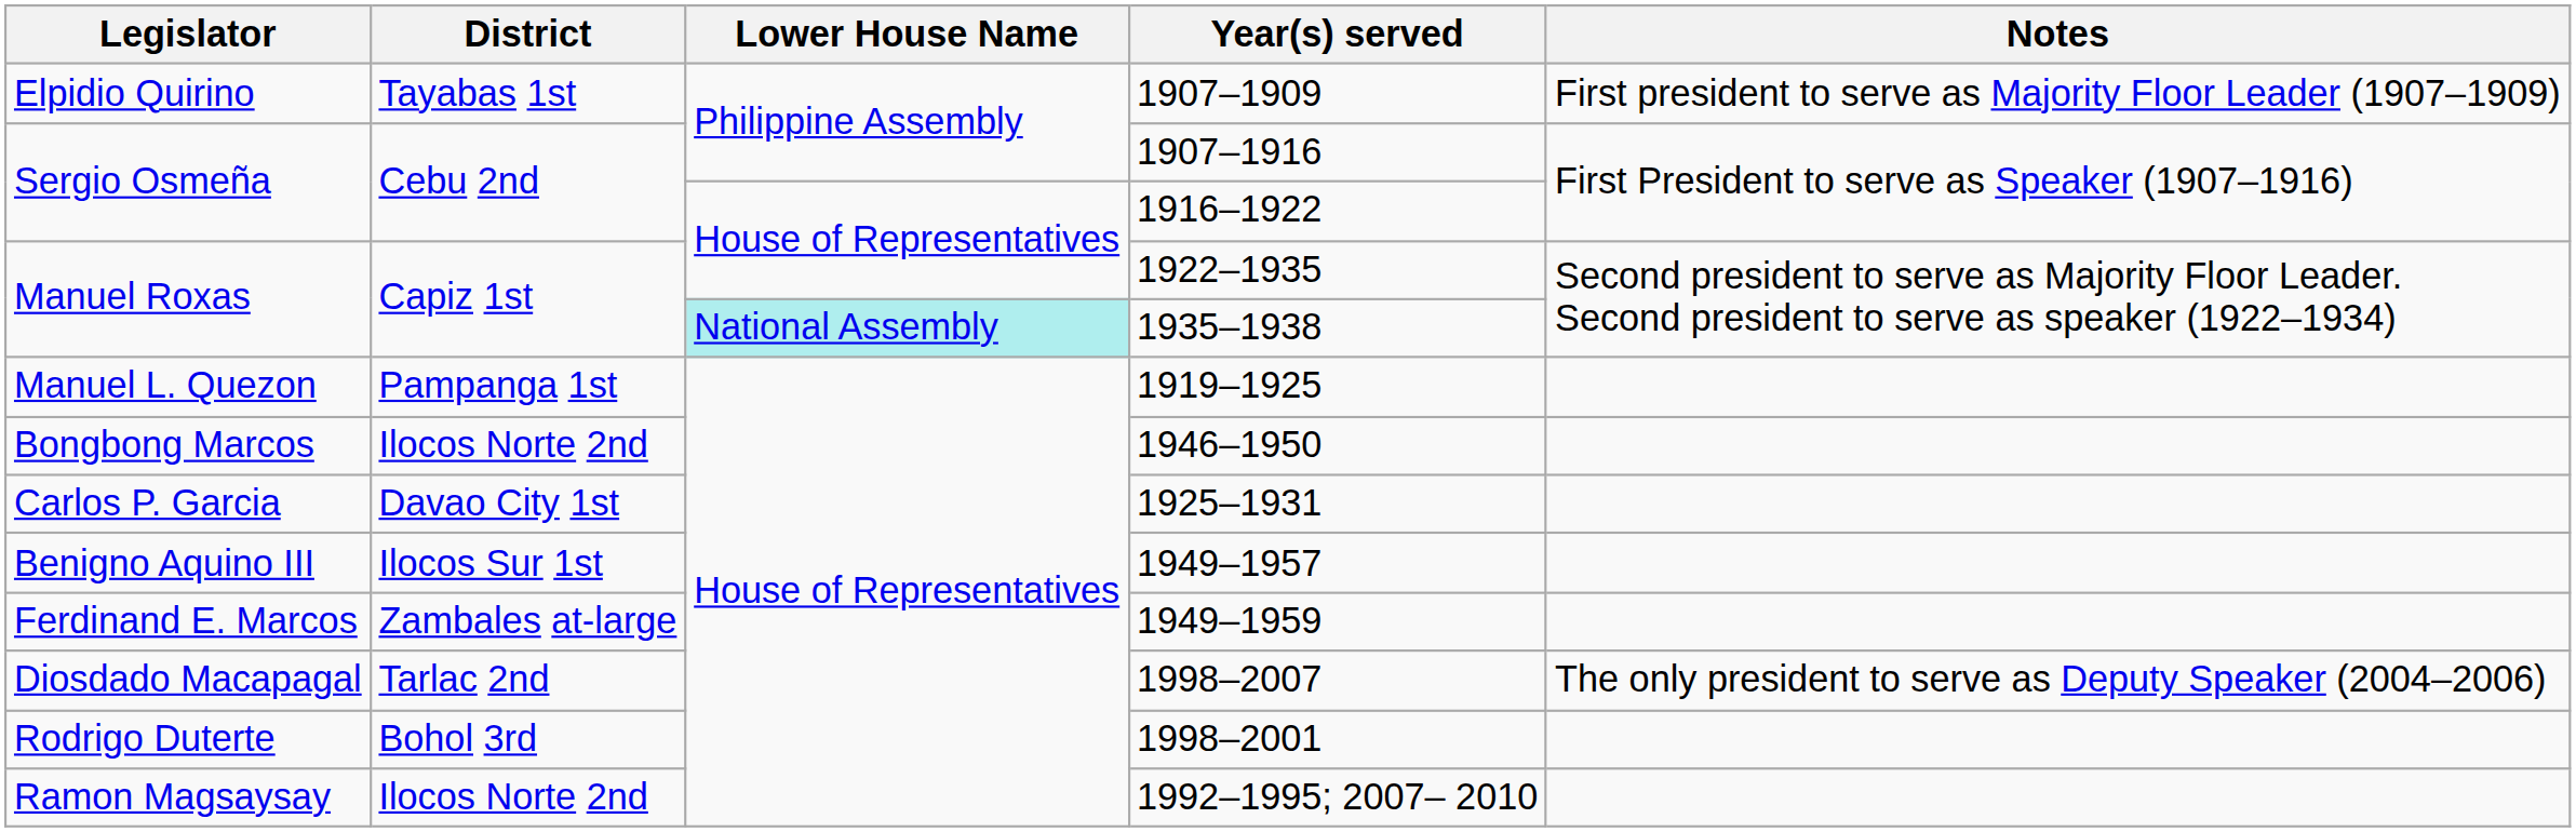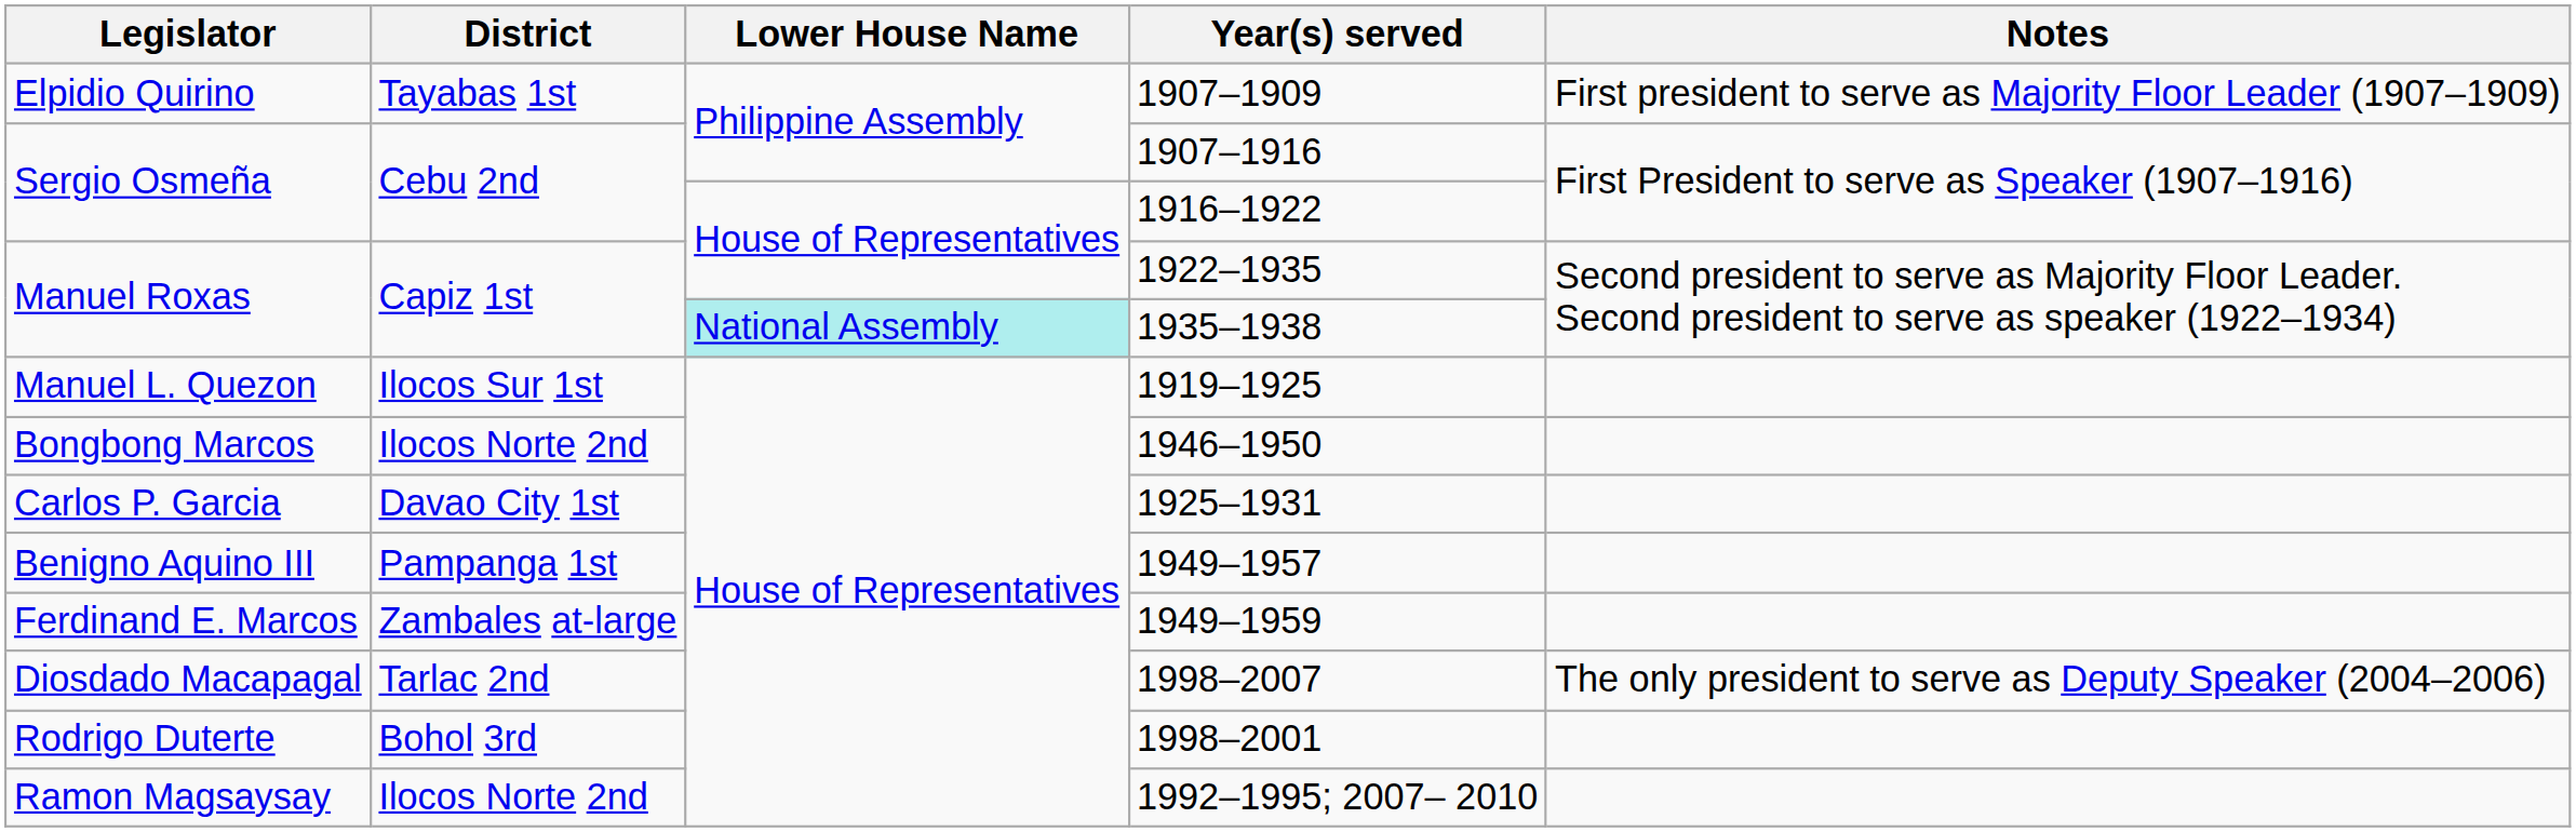 <table class="wikitable sortable">
 <tr>
 <th>Legislator</th>
 <th>District</th>
 <th>Lower House Name</th>
 <th>Year(s) served</th>
 <th>Notes</th>
 </tr>
 <tr>
 <td><a href='#'>Elpidio Quirino</a></td>
 <td><a href='#'>Tayabas</a> <a href='#'>1st</a></td>
 <td rowspan="2"><a href='#'>Philippine Assembly</a></td>
 <td>1907–1909</td>
 <td>First president to serve as <a href='#'>Majority Floor Leader</a> (1907–1909)</td>
 </tr>
 <tr>
 <td rowspan="2"><a href='#'>Sergio Osmeña</a></td>
 <td rowspan="2"><a href='#'>Cebu</a> <a href='#'>2nd</a></td>
 <td>1907–1916</td>
 <td rowspan="2">First President to serve as <a href='#'>Speaker</a> (1907–1916)</td>
 </tr>
 <tr>
 <td rowspan="2"><a href='#'>House of Representatives</a></td>
 <td>1916–1922</td>
 </tr>
 <tr>
 <td rowspan="2"><a href='#'>Manuel Roxas</a></td>
 <td rowspan="2"><a href='#'>Capiz</a> <a href='#'>1st</a></td>
 <td>1922–1935</td>
 <td rowspan="2">Second president to serve as Majority Floor Leader.<br>Second president to serve as speaker (1922–1934)</td>
 </tr>
 <tr>
 <td style="background: paleturquoise;"><a href='#'>National Assembly</a></td>
 <td>1935–1938</td>
 </tr>
 <tr>
 <td><a href='#'>Manuel L. Quezon</a></td>
-<td><a href='#'>Pampanga</a> <a href='#'>1st</a></td>
+<td><a href='#'>Ilocos Sur</a> <a href='#'>1st</a></td>
 <td rowspan="8"><a href='#'>House of Representatives</a></td>
 <td>1919–1925</td>
 <td></td>
 </tr>
 <tr>
 <td><a href='#'>Bongbong Marcos</a></td>
 <td><a href='#'>Ilocos Norte</a> <a href='#'>2nd</a></td>
 <td>1946–1950</td>
 <td></td>
 </tr>
 <tr>
 <td><a href='#'>Carlos P. Garcia</a></td>
 <td><a href='#'>Davao City</a> <a href='#'>1st</a></td>
 <td>1925–1931</td>
 <td></td>
 </tr>
 <tr>
 <td><a href='#'>Benigno Aquino III</a></td>
-<td><a href='#'>Ilocos Sur</a> <a href='#'>1st</a></td>
+<td><a href='#'>Pampanga</a> <a href='#'>1st</a></td>
 <td>1949–1957</td>
 <td></td>
 </tr>
 <tr>
 <td><a href='#'>Ferdinand E. Marcos</a></td>
 <td><a href='#'>Zambales</a> <a href='#'>at-large</a></td>
 <td>1949–1959</td>
 <td></td>
 </tr>
 <tr>
 <td><a href='#'>Diosdado Macapagal</a></td>
 <td><a href='#'>Tarlac</a> <a href='#'>2nd</a></td>
 <td>1998–2007</td>
 <td>The only president to serve as <a href='#'>Deputy Speaker</a> (2004–2006)</td>
 </tr>
 <tr>
 <td><a href='#'>Rodrigo Duterte</a></td>
 <td><a href='#'>Bohol</a> <a href='#'>3rd</a></td>
 <td>1998–2001</td>
 <td></td>
 </tr>
 <tr>
 <td><a href='#'>Ramon Magsaysay</a></td>
 <td><a href='#'>Ilocos Norte</a> <a href='#'>2nd</a></td>
 <td>1992–1995; 2007– 2010</td>
 <td></td>
 </tr>
 </table>
